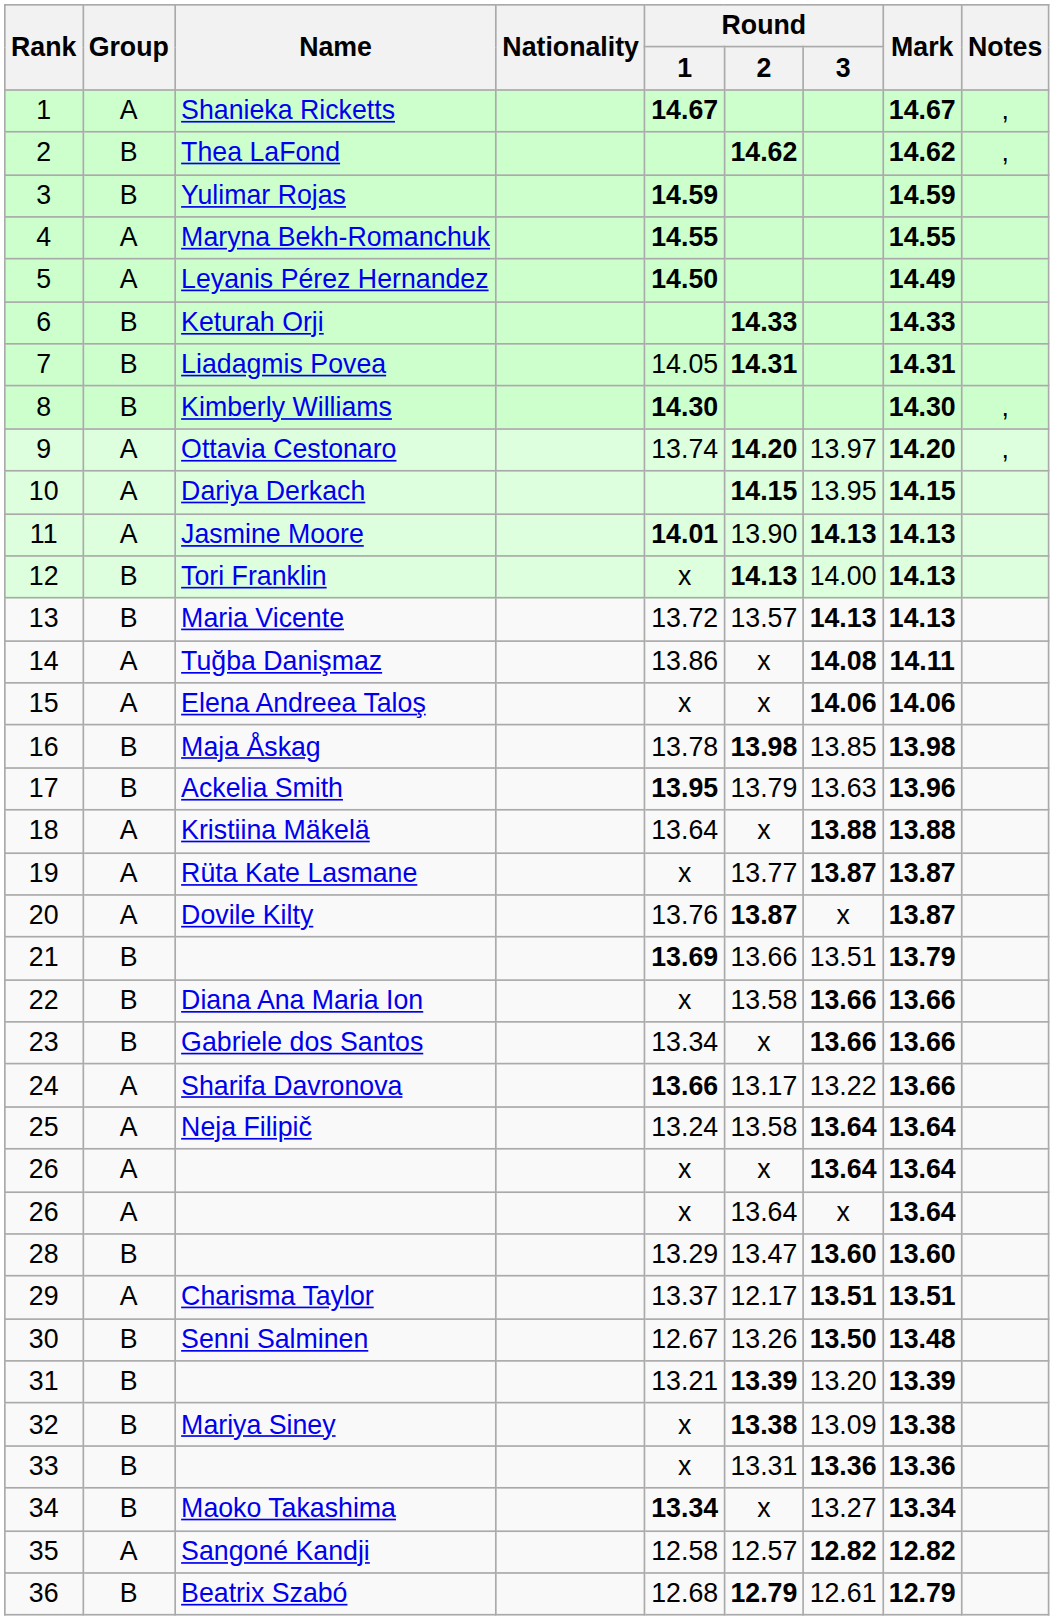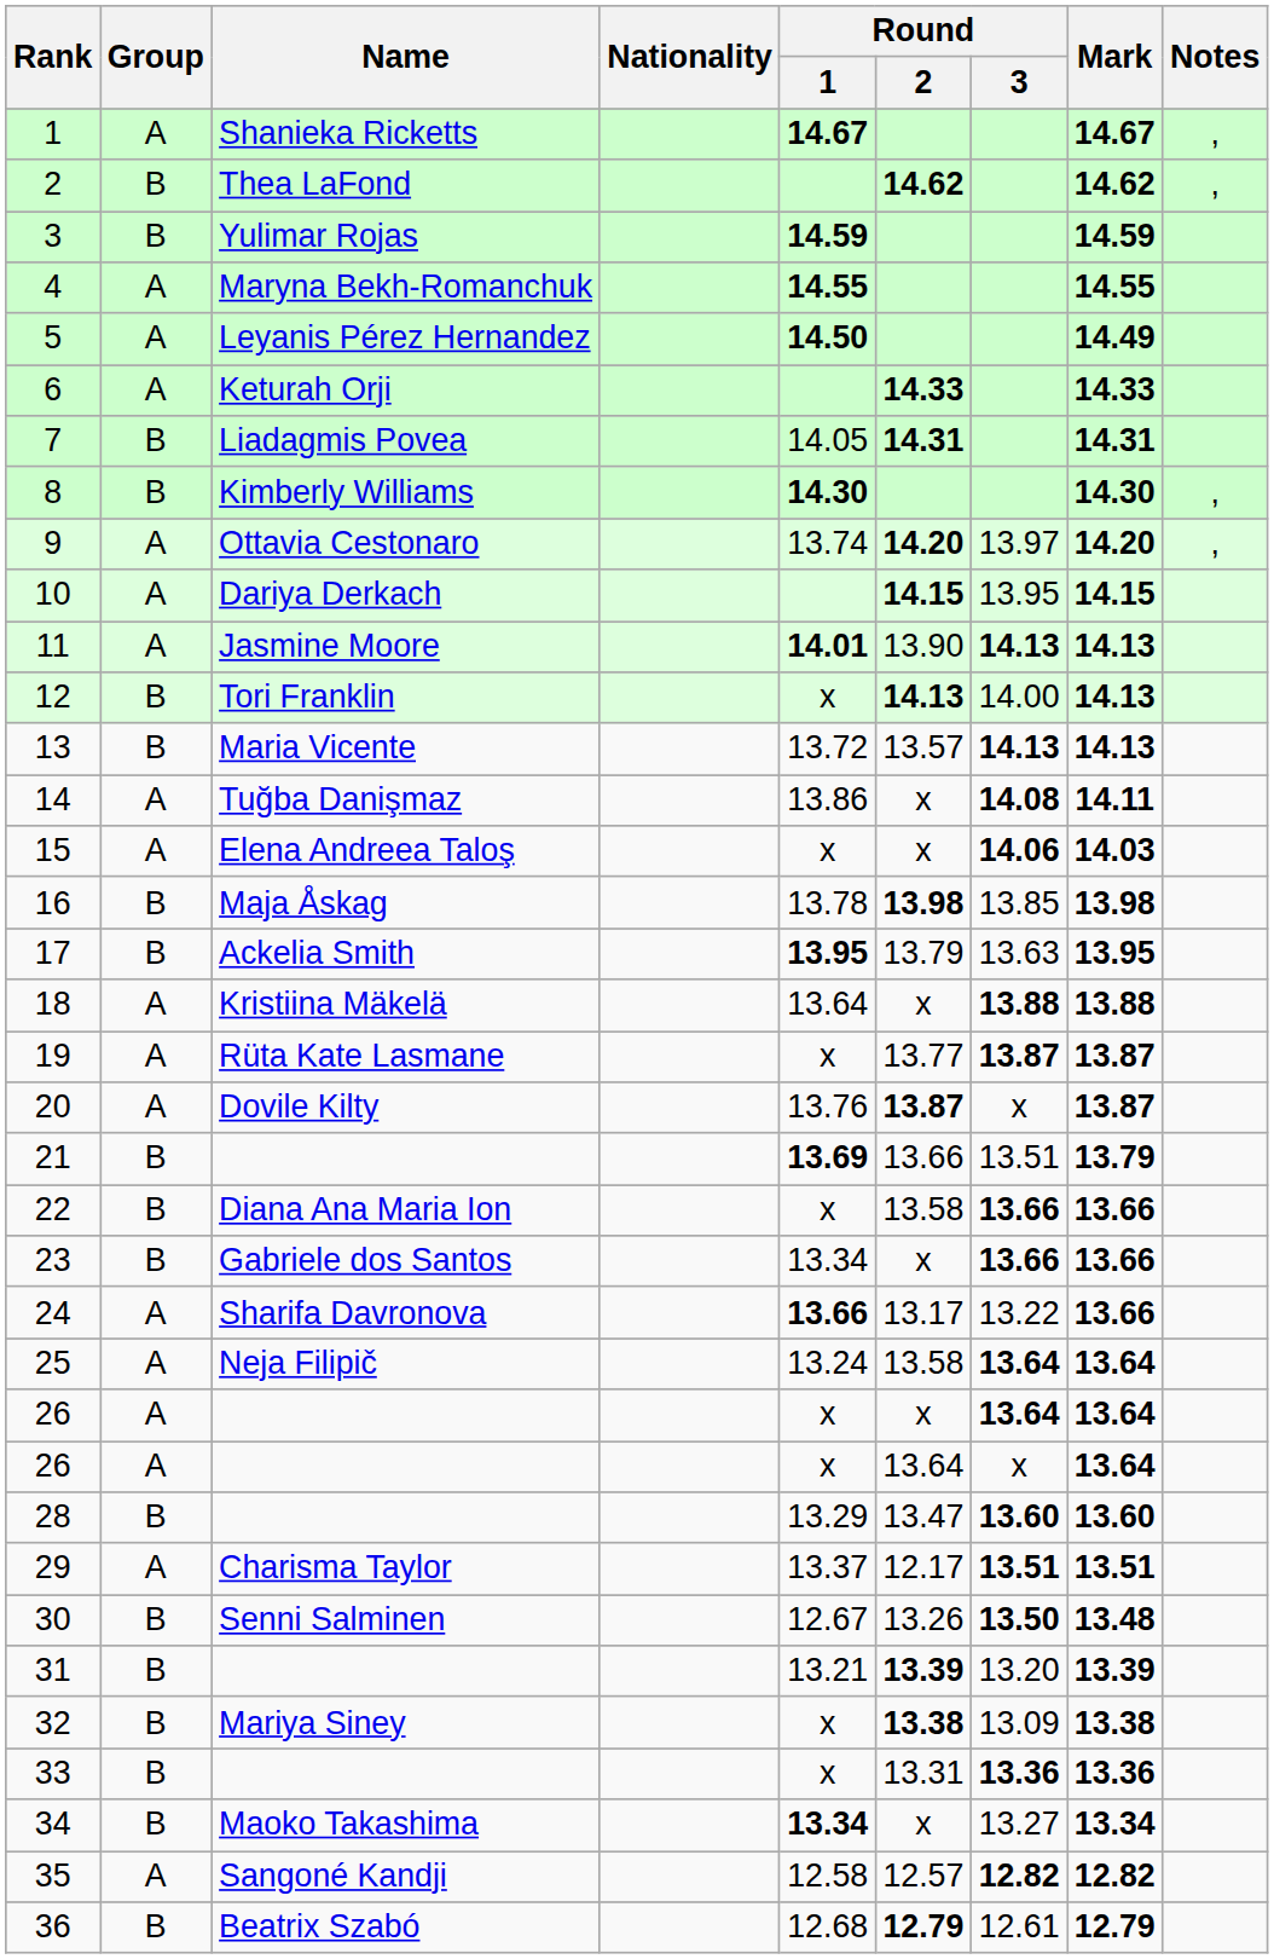 <table class="wikitable sortable" style="text-align:center">
 <tr>
 <th rowspan=2>Rank</th>
 <th rowspan=2>Group</th>
 <th rowspan=2>Name</th>
 <th rowspan=2>Nationality</th>
 <th colspan=3>Round</th>
 <th rowspan=2>Mark</th>
 <th rowspan=2>Notes</th>
 </tr>
 <tr>
 <th>1</th>
 <th>2</th>
 <th>3</th>
 </tr>
 <tr bgcolor=ccffcc>
 <td>1</td>
 <td>A</td>
 <td align=left><a href='#'>Shanieka Ricketts</a></td>
 <td align=left></td>
 <td><strong>14.67</strong></td>
 <td></td>
 <td></td>
 <td><strong>14.67</strong></td>
 <td>, </td>
 </tr>
 <tr bgcolor=ccffcc>
 <td>2</td>
 <td>B</td>
 <td align=left><a href='#'>Thea LaFond</a></td>
 <td align=left></td>
 <td></td>
 <td><strong>14.62</strong></td>
 <td></td>
 <td><strong>14.62</strong></td>
 <td>, </td>
 </tr>
 <tr bgcolor=ccffcc>
 <td>3</td>
 <td>B</td>
 <td align=left><a href='#'>Yulimar Rojas</a></td>
 <td align=left></td>
 <td><strong>14.59</strong></td>
 <td></td>
 <td></td>
 <td><strong>14.59</strong></td>
 <td></td>
 </tr>
 <tr bgcolor=ccffcc>
 <td>4</td>
 <td>A</td>
 <td align=left><a href='#'>Maryna Bekh-Romanchuk</a></td>
 <td align=left></td>
 <td><strong>14.55</strong></td>
 <td></td>
 <td></td>
 <td><strong>14.55</strong></td>
 <td></td>
 </tr>
 <tr bgcolor=ccffcc>
 <td>5</td>
 <td>A</td>
 <td align=left><a href='#'>Leyanis Pérez Hernandez</a></td>
 <td align=left></td>
 <td><strong>14.50</strong></td>
 <td></td>
 <td></td>
 <td><strong>14.49</strong></td>
 <td></td>
 </tr>
 <tr bgcolor=ccffcc>
 <td>6</td>
-<td>B</td>
+<td>A</td>
 <td align=left><a href='#'>Keturah Orji</a></td>
 <td align=left></td>
 <td></td>
 <td><strong>14.33</strong></td>
 <td></td>
 <td><strong>14.33</strong></td>
 <td></td>
 </tr>
 <tr bgcolor=ccffcc>
 <td>7</td>
 <td>B</td>
 <td align=left><a href='#'>Liadagmis Povea</a></td>
 <td align=left></td>
 <td>14.05</td>
 <td><strong>14.31</strong></td>
 <td></td>
 <td><strong>14.31</strong></td>
 <td></td>
 </tr>
 <tr bgcolor=ccffcc>
 <td>8</td>
 <td>B</td>
 <td align=left><a href='#'>Kimberly Williams</a></td>
 <td align=left></td>
 <td><strong>14.30</strong></td>
 <td></td>
 <td></td>
 <td><strong>14.30</strong></td>
 <td>, </td>
 </tr>
 <tr bgcolor=ddffdd>
 <td>9</td>
 <td>A</td>
 <td align=left><a href='#'>Ottavia Cestonaro</a></td>
 <td align=left></td>
 <td>13.74</td>
 <td><strong>14.20</strong></td>
 <td>13.97</td>
 <td><strong>14.20</strong></td>
 <td>, </td>
 </tr>
 <tr bgcolor=ddffdd>
 <td>10</td>
 <td>A</td>
 <td align=left><a href='#'>Dariya Derkach</a></td>
 <td align=left></td>
 <td></td>
 <td><strong>14.15</strong></td>
 <td>13.95</td>
 <td><strong>14.15</strong></td>
 <td></td>
 </tr>
 <tr bgcolor=ddffdd>
 <td>11</td>
 <td>A</td>
 <td align=left><a href='#'>Jasmine Moore</a></td>
 <td align=left></td>
 <td><strong>14.01</strong></td>
 <td>13.90</td>
 <td><strong>14.13</strong></td>
 <td><strong>14.13</strong></td>
 <td></td>
 </tr>
 <tr bgcolor=ddffdd>
 <td>12</td>
 <td>B</td>
 <td align=left><a href='#'>Tori Franklin</a></td>
 <td align=left></td>
 <td>x</td>
 <td><strong>14.13</strong></td>
 <td>14.00</td>
 <td><strong>14.13</strong></td>
 <td></td>
 </tr>
 <tr>
 <td>13</td>
 <td>B</td>
 <td align=left><a href='#'>Maria Vicente</a></td>
 <td align=left></td>
 <td>13.72</td>
 <td>13.57</td>
 <td><strong>14.13</strong></td>
 <td><strong>14.13</strong></td>
 <td></td>
 </tr>
 <tr>
 <td>14</td>
 <td>A</td>
 <td align=left><a href='#'>Tuğba Danişmaz</a></td>
 <td align=left></td>
 <td>13.86</td>
 <td>x</td>
 <td><strong>14.08</strong></td>
 <td><strong>14.11</strong></td>
 <td></td>
 </tr>
 <tr>
 <td>15</td>
 <td>A</td>
 <td align=left><a href='#'>Elena Andreea Taloş</a></td>
 <td align=left></td>
 <td>x</td>
 <td>x</td>
 <td><strong>14.06</strong></td>
-<td><strong>14.06</strong></td>
+<td><strong>14.03</strong></td>
 <td></td>
 </tr>
 <tr>
 <td>16</td>
 <td>B</td>
 <td align=left><a href='#'>Maja Åskag</a></td>
 <td align=left></td>
 <td>13.78</td>
 <td><strong>13.98</strong></td>
 <td>13.85</td>
 <td><strong>13.98</strong></td>
 <td></td>
 </tr>
 <tr>
 <td>17</td>
 <td>B</td>
 <td align=left><a href='#'>Ackelia Smith</a></td>
 <td align=left></td>
 <td><strong>13.95</strong></td>
 <td>13.79</td>
 <td>13.63</td>
-<td><strong>13.96</strong></td>
+<td><strong>13.95</strong></td>
 <td></td>
 </tr>
 <tr>
 <td>18</td>
 <td>A</td>
 <td align=left><a href='#'>Kristiina Mäkelä</a></td>
 <td align=left></td>
 <td>13.64</td>
 <td>x</td>
 <td><strong>13.88</strong></td>
 <td><strong>13.88</strong></td>
 <td></td>
 </tr>
 <tr>
 <td>19</td>
 <td>A</td>
 <td align=left><a href='#'>Rüta Kate Lasmane</a></td>
 <td align=left></td>
 <td>x</td>
 <td>13.77</td>
 <td><strong>13.87</strong></td>
 <td><strong>13.87</strong></td>
 <td></td>
 </tr>
 <tr>
 <td>20</td>
 <td>A</td>
 <td align=left><a href='#'>Dovile Kilty</a></td>
 <td align=left></td>
 <td>13.76</td>
 <td><strong>13.87</strong></td>
 <td>x</td>
 <td><strong>13.87</strong></td>
 <td></td>
 </tr>
 <tr>
 <td>21</td>
 <td>B</td>
 <td align=left></td>
 <td align=left></td>
 <td><strong>13.69</strong></td>
 <td>13.66</td>
 <td>13.51</td>
 <td><strong>13.79</strong></td>
 <td></td>
 </tr>
 <tr>
 <td>22</td>
 <td>B</td>
 <td align=left><a href='#'>Diana Ana Maria Ion</a></td>
 <td align=left></td>
 <td>x</td>
 <td>13.58</td>
 <td><strong>13.66</strong></td>
 <td><strong>13.66</strong></td>
 <td></td>
 </tr>
 <tr>
 <td>23</td>
 <td>B</td>
 <td align=left><a href='#'>Gabriele dos Santos</a></td>
 <td align=left></td>
 <td>13.34</td>
 <td>x</td>
 <td><strong>13.66</strong></td>
 <td><strong>13.66</strong></td>
 <td></td>
 </tr>
 <tr>
 <td>24</td>
 <td>A</td>
 <td align=left><a href='#'>Sharifa Davronova</a></td>
 <td align=left></td>
 <td><strong>13.66</strong></td>
 <td>13.17</td>
 <td>13.22</td>
 <td><strong>13.66</strong></td>
 <td></td>
 </tr>
 <tr>
 <td>25</td>
 <td>A</td>
 <td align=left><a href='#'>Neja Filipič</a></td>
 <td align=left></td>
 <td>13.24</td>
 <td>13.58</td>
 <td><strong>13.64</strong></td>
 <td><strong>13.64</strong></td>
 <td></td>
 </tr>
 <tr>
 <td>26</td>
 <td>A</td>
 <td align=left></td>
 <td align=left></td>
 <td>x</td>
 <td>x</td>
 <td><strong>13.64</strong></td>
 <td><strong>13.64</strong></td>
 <td></td>
 </tr>
 <tr>
 <td>26</td>
 <td>A</td>
 <td align=left></td>
 <td align=left></td>
 <td>x</td>
 <td>13.64</td>
 <td>x</td>
 <td><strong>13.64</strong></td>
 <td></td>
 </tr>
 <tr>
 <td>28</td>
 <td>B</td>
 <td align=left></td>
 <td align=left></td>
 <td>13.29</td>
 <td>13.47</td>
 <td><strong>13.60</strong></td>
 <td><strong>13.60</strong></td>
 <td></td>
 </tr>
 <tr>
 <td>29</td>
 <td>A</td>
 <td align=left><a href='#'>Charisma Taylor</a></td>
 <td align=left></td>
 <td>13.37</td>
 <td>12.17</td>
 <td><strong>13.51</strong></td>
 <td><strong>13.51</strong></td>
 <td></td>
 </tr>
 <tr>
 <td>30</td>
 <td>B</td>
 <td align=left><a href='#'>Senni Salminen</a></td>
 <td align=left></td>
 <td>12.67</td>
 <td>13.26</td>
 <td><strong>13.50</strong></td>
 <td><strong>13.48</strong></td>
 <td></td>
 </tr>
 <tr>
 <td>31</td>
 <td>B</td>
 <td align=left></td>
 <td align=left></td>
 <td>13.21</td>
 <td><strong>13.39</strong></td>
 <td>13.20</td>
 <td><strong>13.39</strong></td>
 <td></td>
 </tr>
 <tr>
 <td>32</td>
 <td>B</td>
 <td align=left><a href='#'>Mariya Siney</a></td>
 <td align=left></td>
 <td>x</td>
 <td><strong>13.38</strong></td>
 <td>13.09</td>
 <td><strong>13.38</strong></td>
 <td></td>
 </tr>
 <tr>
 <td>33</td>
 <td>B</td>
 <td align=left></td>
 <td align=left></td>
 <td>x</td>
 <td>13.31</td>
 <td><strong>13.36</strong></td>
 <td><strong>13.36</strong></td>
 <td></td>
 </tr>
 <tr>
 <td>34</td>
 <td>B</td>
 <td align=left><a href='#'>Maoko Takashima</a></td>
 <td align=left></td>
 <td><strong>13.34</strong></td>
 <td>x</td>
 <td>13.27</td>
 <td><strong>13.34</strong></td>
 <td></td>
 </tr>
 <tr>
 <td>35</td>
 <td>A</td>
 <td align=left><a href='#'>Sangoné Kandji</a></td>
 <td align=left></td>
 <td>12.58</td>
 <td>12.57</td>
 <td><strong>12.82</strong></td>
 <td><strong>12.82</strong></td>
 <td></td>
 </tr>
 <tr>
 <td>36</td>
 <td>B</td>
 <td align=left><a href='#'>Beatrix Szabó</a></td>
 <td align=left></td>
 <td>12.68</td>
 <td><strong>12.79</strong></td>
 <td>12.61</td>
 <td><strong>12.79</strong></td>
 <td></td>
 </tr>
 </table>
